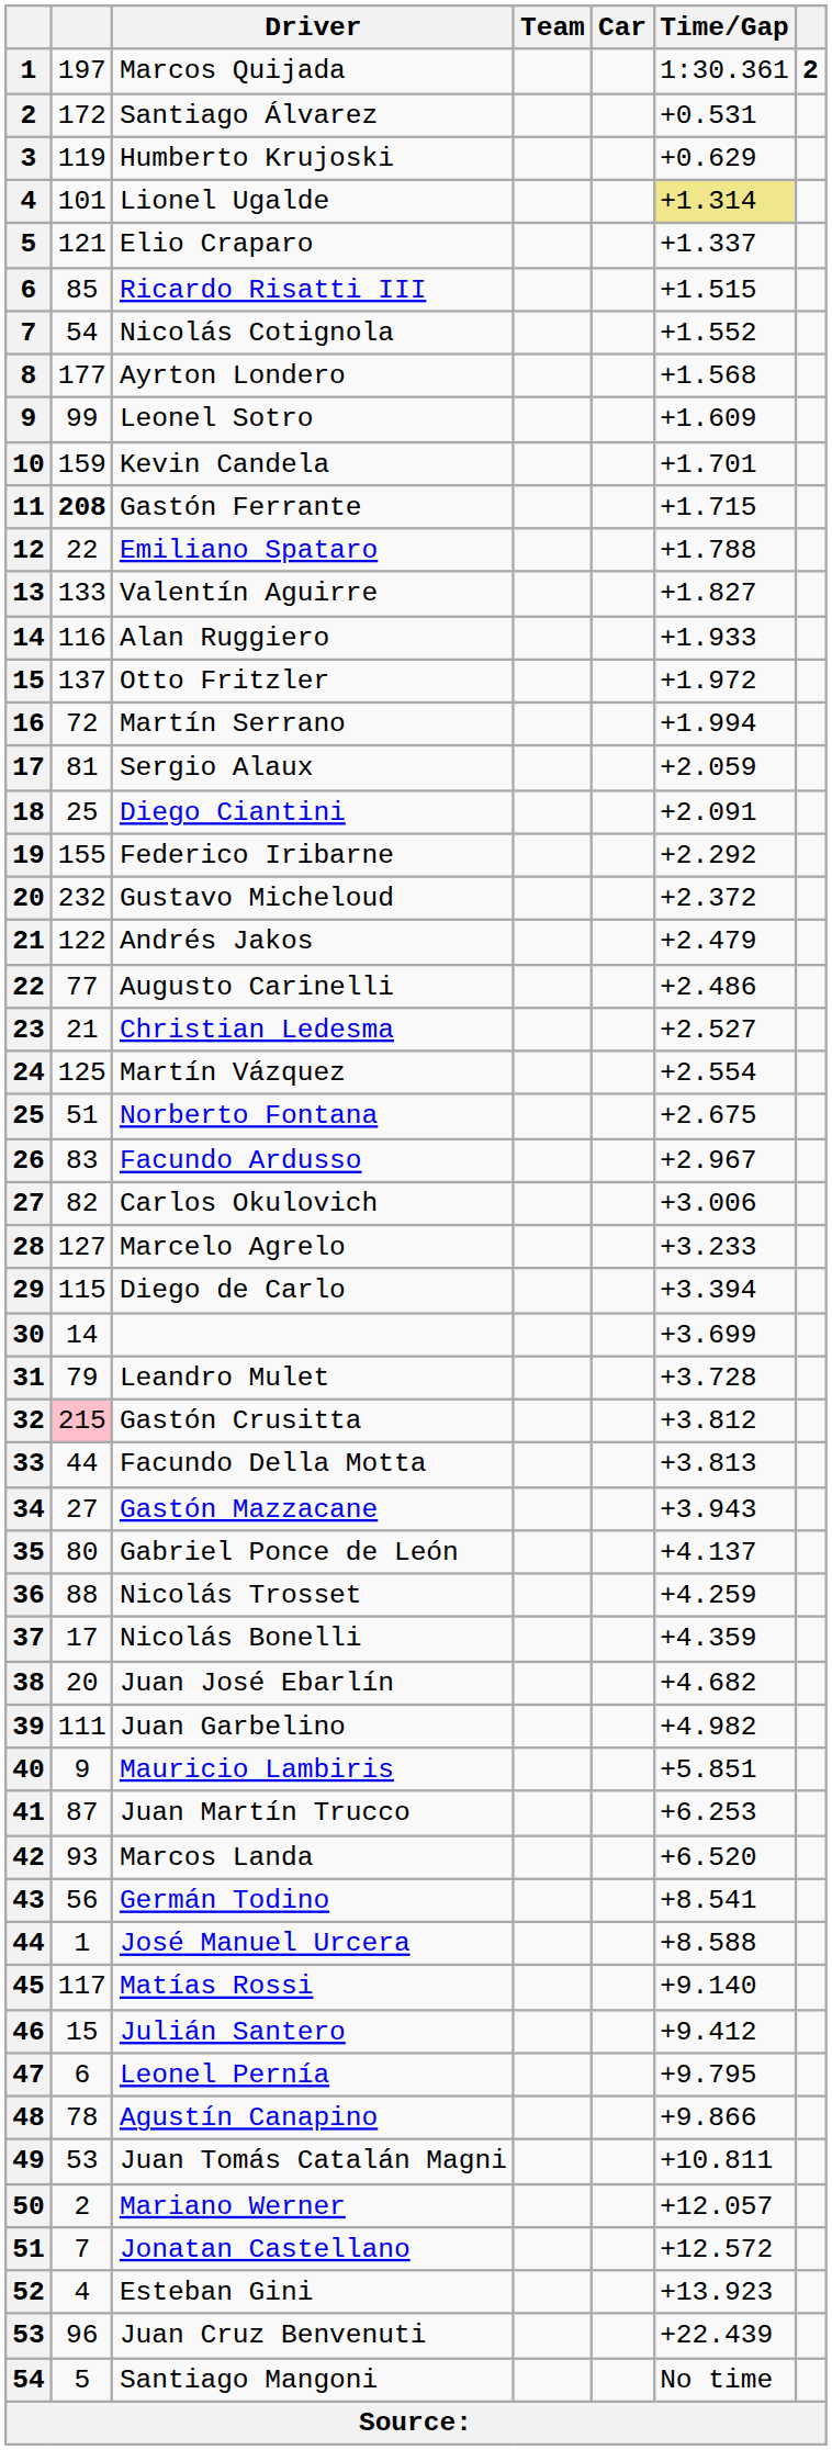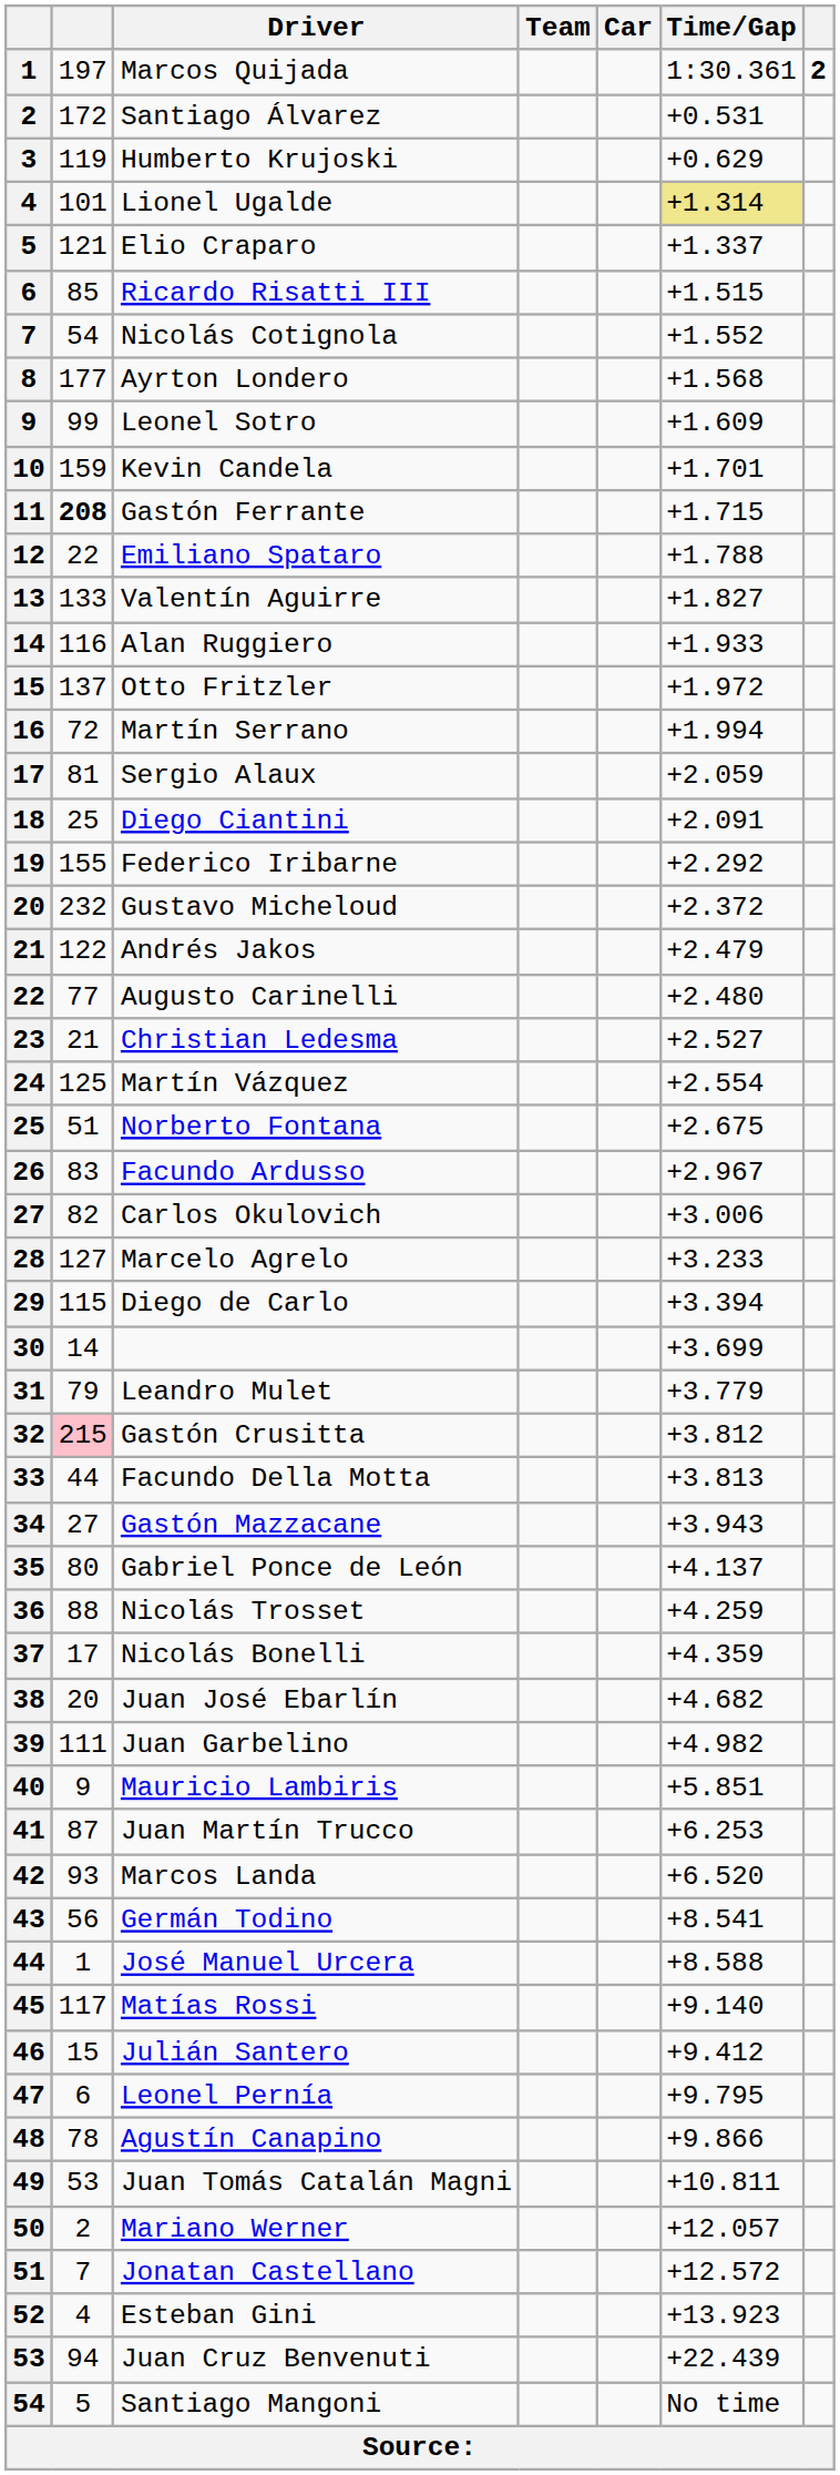 <table class="wikitable" style="font-size: 82%">
 <tr>
 <th></th>
 <th></th>
 <th>Driver</th>
 <th>Team</th>
 <th>Car</th>
 <th>Time/Gap</th>
 <th></th>
 </tr>
 <tr>
 <th>1</th>
 <td align=center>197</td>
 <td> Marcos Quijada</td>
 <td></td>
 <td></td>
 <td>1:30.361</td>
 <td align=center><strong>2</strong></td>
 </tr>
 <tr>
 <th>2</th>
 <td align=center>172</td>
 <td> Santiago Álvarez</td>
 <td></td>
 <td></td>
 <td>+0.531</td>
 <td></td>
 </tr>
 <tr>
 <th>3</th>
 <td align=center>119</td>
 <td> Humberto Krujoski</td>
 <td></td>
 <td></td>
 <td>+0.629</td>
 <td></td>
 </tr>
 <tr>
 <th>4</th>
 <td align=center>101</td>
 <td> Lionel Ugalde</td>
 <td></td>
 <td></td>
 <td style="background: khaki;">+1.314</td>
 <td></td>
 </tr>
 <tr>
 <th>5</th>
 <td align=center>121</td>
 <td> Elio Craparo</td>
 <td></td>
 <td></td>
 <td>+1.337</td>
 <td></td>
 </tr>
 <tr>
 <th>6</th>
 <td align=center>85</td>
 <td> <a href='#'>Ricardo Risatti III</a></td>
 <td></td>
 <td></td>
 <td>+1.515</td>
 <td></td>
 </tr>
 <tr>
 <th>7</th>
 <td align=center>54</td>
 <td> Nicolás Cotignola</td>
 <td></td>
 <td></td>
 <td>+1.552</td>
 <td></td>
 </tr>
 <tr>
 <th>8</th>
 <td align=center>177</td>
 <td> Ayrton Londero</td>
 <td></td>
 <td></td>
 <td>+1.568</td>
 <td></td>
 </tr>
 <tr>
 <th>9</th>
 <td align=center>99</td>
 <td> Leonel Sotro</td>
 <td></td>
 <td></td>
 <td>+1.609</td>
 <td></td>
 </tr>
 <tr>
 <th>10</th>
 <td align=center>159</td>
 <td> Kevin Candela</td>
 <td></td>
 <td></td>
 <td>+1.701</td>
 <td></td>
 </tr>
 <tr>
 <th>11</th>
 <td align=center><strong>208</strong></td>
 <td> Gastón Ferrante</td>
 <td></td>
 <td></td>
 <td>+1.715</td>
 <td></td>
 </tr>
 <tr>
 <th>12</th>
 <td align=center>22</td>
 <td> <a href='#'>Emiliano Spataro</a></td>
 <td></td>
 <td></td>
 <td>+1.788</td>
 <td></td>
 </tr>
 <tr>
 <th>13</th>
 <td align=center>133</td>
 <td> Valentín Aguirre</td>
 <td></td>
 <td></td>
 <td>+1.827</td>
 <td></td>
 </tr>
 <tr>
 <th>14</th>
 <td align=center>116</td>
 <td> Alan Ruggiero</td>
 <td></td>
 <td></td>
 <td>+1.933</td>
 <td></td>
 </tr>
 <tr>
 <th>15</th>
 <td align=center>137</td>
 <td> Otto Fritzler</td>
 <td></td>
 <td></td>
 <td>+1.972</td>
 <td></td>
 </tr>
 <tr>
 <th>16</th>
 <td align=center>72</td>
 <td> Martín Serrano</td>
 <td></td>
 <td></td>
 <td>+1.994</td>
 <td></td>
 </tr>
 <tr>
 <th>17</th>
 <td align=center>81</td>
 <td> Sergio Alaux</td>
 <td></td>
 <td></td>
 <td>+2.059</td>
 <td></td>
 </tr>
 <tr>
 <th>18</th>
 <td align=center>25</td>
 <td> <a href='#'>Diego Ciantini</a></td>
 <td></td>
 <td></td>
 <td>+2.091</td>
 <td></td>
 </tr>
 <tr>
 <th>19</th>
 <td align=center>155</td>
 <td> Federico Iribarne</td>
 <td></td>
 <td></td>
 <td>+2.292</td>
 <td></td>
 </tr>
 <tr>
 <th>20</th>
 <td align=center>232</td>
 <td> Gustavo Micheloud</td>
 <td></td>
 <td></td>
 <td>+2.372</td>
 <td></td>
 </tr>
 <tr>
 <th>21</th>
 <td align=center>122</td>
 <td> Andrés Jakos</td>
 <td></td>
 <td></td>
 <td>+2.479</td>
 <td></td>
 </tr>
 <tr>
 <th>22</th>
 <td align=center>77</td>
 <td> Augusto Carinelli</td>
 <td></td>
 <td></td>
-<td>+2.486</td>
+<td>+2.480</td>
 <td></td>
 </tr>
 <tr>
 <th>23</th>
 <td align=center>21</td>
 <td> <a href='#'>Christian Ledesma</a></td>
 <td></td>
 <td></td>
 <td>+2.527</td>
 <td></td>
 </tr>
 <tr>
 <th>24</th>
 <td align=center>125</td>
 <td> Martín Vázquez</td>
 <td></td>
 <td></td>
 <td>+2.554</td>
 <td></td>
 </tr>
 <tr>
 <th>25</th>
 <td align=center>51</td>
 <td> <a href='#'>Norberto Fontana</a></td>
 <td></td>
 <td></td>
 <td>+2.675</td>
 <td></td>
 </tr>
 <tr>
 <th>26</th>
 <td align=center>83</td>
 <td> <a href='#'>Facundo Ardusso</a></td>
 <td></td>
 <td></td>
 <td>+2.967</td>
 <td></td>
 </tr>
 <tr>
 <th>27</th>
 <td align=center>82</td>
 <td> Carlos Okulovich</td>
 <td></td>
 <td></td>
 <td>+3.006</td>
 <td></td>
 </tr>
 <tr>
 <th>28</th>
 <td align=center>127</td>
 <td> Marcelo Agrelo</td>
 <td></td>
 <td></td>
 <td>+3.233</td>
 <td></td>
 </tr>
 <tr>
 <th>29</th>
 <td align=center>115</td>
 <td> Diego de Carlo</td>
 <td></td>
 <td></td>
 <td>+3.394</td>
 <td></td>
 </tr>
 <tr>
 <th>30</th>
 <td align=center>14</td>
 <td></td>
 <td></td>
 <td></td>
 <td>+3.699</td>
 <td></td>
 </tr>
 <tr>
 <th>31</th>
 <td align=center>79</td>
 <td> Leandro Mulet</td>
 <td></td>
 <td></td>
-<td>+3.728</td>
+<td>+3.779</td>
 <td></td>
 </tr>
 <tr>
 <th>32</th>
 <td align=center style="background: pink;">215</td>
 <td> Gastón Crusitta</td>
 <td></td>
 <td></td>
 <td>+3.812</td>
 <td></td>
 </tr>
 <tr>
 <th>33</th>
 <td align=center>44</td>
 <td> Facundo Della Motta</td>
 <td></td>
 <td></td>
 <td>+3.813</td>
 <td></td>
 </tr>
 <tr>
 <th>34</th>
 <td align=center>27</td>
 <td> <a href='#'>Gastón Mazzacane</a></td>
 <td></td>
 <td></td>
 <td>+3.943</td>
 <td></td>
 </tr>
 <tr>
 <th>35</th>
 <td align=center>80</td>
 <td> Gabriel Ponce de León</td>
 <td></td>
 <td></td>
 <td>+4.137</td>
 <td></td>
 </tr>
 <tr>
 <th>36</th>
 <td align=center>88</td>
 <td> Nicolás Trosset</td>
 <td></td>
 <td></td>
 <td>+4.259</td>
 <td></td>
 </tr>
 <tr>
 <th>37</th>
 <td align=center>17</td>
 <td> Nicolás Bonelli</td>
 <td></td>
 <td></td>
 <td>+4.359</td>
 <td></td>
 </tr>
 <tr>
 <th>38</th>
 <td align=center>20</td>
 <td> Juan José Ebarlín</td>
 <td></td>
 <td></td>
 <td>+4.682</td>
 <td></td>
 </tr>
 <tr>
 <th>39</th>
 <td align=center>111</td>
 <td> Juan Garbelino</td>
 <td></td>
 <td></td>
 <td>+4.982</td>
 <td></td>
 </tr>
 <tr>
 <th>40</th>
 <td align=center>9</td>
 <td> <a href='#'>Mauricio Lambiris</a></td>
 <td></td>
 <td></td>
 <td>+5.851</td>
 <td></td>
 </tr>
 <tr>
 <th>41</th>
 <td align=center>87</td>
 <td> Juan Martín Trucco</td>
 <td></td>
 <td></td>
 <td>+6.253</td>
 <td></td>
 </tr>
 <tr>
 <th>42</th>
 <td align=center>93</td>
 <td> Marcos Landa</td>
 <td></td>
 <td></td>
 <td>+6.520</td>
 <td></td>
 </tr>
 <tr>
 <th>43</th>
 <td align=center>56</td>
 <td> <a href='#'>Germán Todino</a></td>
 <td></td>
 <td></td>
 <td>+8.541</td>
 <td></td>
 </tr>
 <tr>
 <th>44</th>
 <td align=center>1</td>
 <td> <a href='#'>José Manuel Urcera</a></td>
 <td></td>
 <td></td>
 <td>+8.588</td>
 <td></td>
 </tr>
 <tr>
 <th>45</th>
 <td align=center>117</td>
 <td> <a href='#'>Matías Rossi</a></td>
 <td></td>
 <td></td>
 <td>+9.140</td>
 <td></td>
 </tr>
 <tr>
 <th>46</th>
 <td align=center>15</td>
 <td> <a href='#'>Julián Santero</a></td>
 <td></td>
 <td></td>
 <td>+9.412</td>
 <td></td>
 </tr>
 <tr>
 <th>47</th>
 <td align=center>6</td>
 <td> <a href='#'>Leonel Pernía</a></td>
 <td></td>
 <td></td>
 <td>+9.795</td>
 <td></td>
 </tr>
 <tr>
 <th>48</th>
 <td align=center>78</td>
 <td> <a href='#'>Agustín Canapino</a></td>
 <td></td>
 <td></td>
 <td>+9.866</td>
 <td></td>
 </tr>
 <tr>
 <th>49</th>
 <td align=center>53</td>
 <td> Juan Tomás Catalán Magni</td>
 <td></td>
 <td></td>
 <td>+10.811</td>
 <td></td>
 </tr>
 <tr>
 <th>50</th>
 <td align=center>2</td>
 <td> <a href='#'>Mariano Werner</a></td>
 <td></td>
 <td></td>
 <td>+12.057</td>
 <td></td>
 </tr>
 <tr>
 <th>51</th>
 <td align=center>7</td>
 <td> <a href='#'>Jonatan Castellano</a></td>
 <td></td>
 <td></td>
 <td>+12.572</td>
 <td></td>
 </tr>
 <tr>
 <th>52</th>
 <td align=center>4</td>
 <td> Esteban Gini</td>
 <td></td>
 <td></td>
 <td>+13.923</td>
 <td></td>
 </tr>
 <tr>
 <th>53</th>
-<td align=center>96</td>
+<td align=center>94</td>
 <td> Juan Cruz Benvenuti</td>
 <td></td>
 <td></td>
 <td>+22.439</td>
 <td></td>
 </tr>
 <tr>
 <th>54</th>
 <td align=center>5</td>
 <td> Santiago Mangoni</td>
 <td></td>
 <td></td>
 <td>No time</td>
 <td></td>
 </tr>
 <tr>
 <th colspan=7>Source:</th>
 </tr>
 </table>
